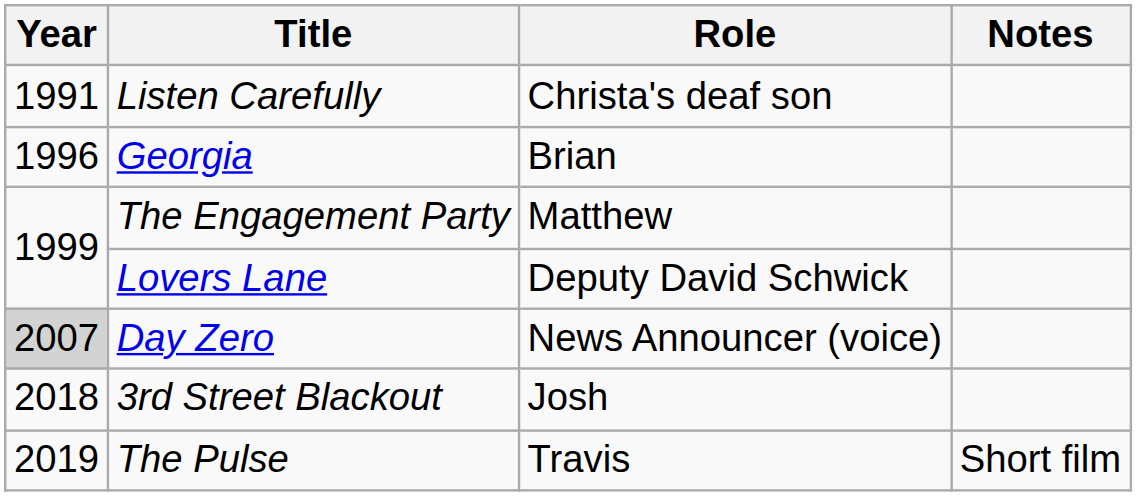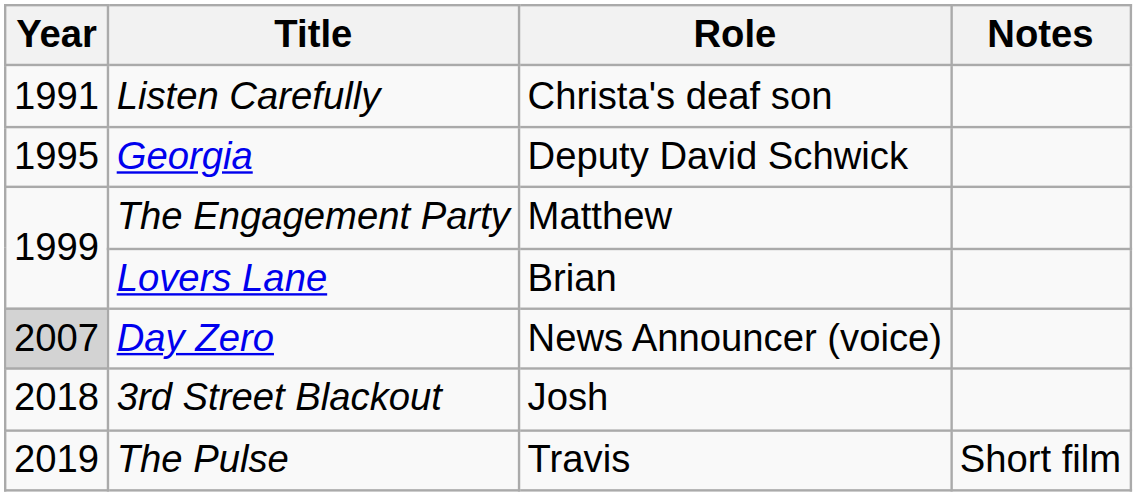 <table class="wikitable">
 <tr>
 <th>Year</th>
 <th>Title</th>
 <th>Role</th>
 <th>Notes</th>
 </tr>
 <tr>
 <td>1991</td>
 <td><em>Listen Carefully</em></td>
 <td>Christa's deaf son</td>
 <td></td>
 </tr>
 <tr>
-<td>1996</td>
+<td>1995</td>
 <td><em><a href='#'>Georgia</a></em></td>
-<td>Brian</td>
+<td>Deputy David Schwick</td>
 <td></td>
 </tr>
 <tr>
 <td rowspan="2">1999</td>
 <td><em>The Engagement Party</em></td>
 <td>Matthew</td>
 <td></td>
 </tr>
 <tr>
 <td><em><a href='#'>Lovers Lane</a></em></td>
-<td>Deputy David Schwick</td>
+<td>Brian</td>
 <td></td>
 </tr>
 <tr>
 <td style="background: lightgrey;">2007</td>
 <td><em><a href='#'>Day Zero</a></em></td>
 <td>News Announcer (voice)</td>
 <td></td>
 </tr>
 <tr>
 <td>2018</td>
 <td><em>3rd Street Blackout</em></td>
 <td>Josh</td>
 <td></td>
 </tr>
 <tr>
 <td>2019</td>
 <td><em>The Pulse</em></td>
 <td>Travis</td>
 <td>Short film</td>
 </tr>
 </table>
